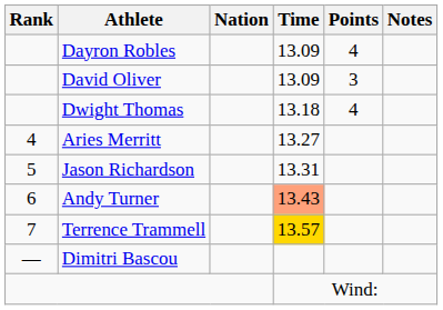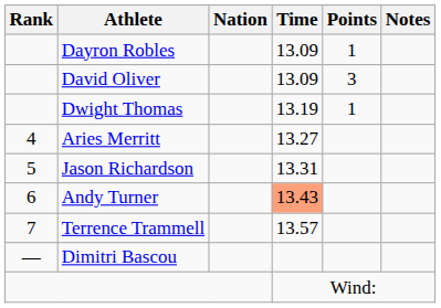 <table class="wikitable mw-datatable sortable" style="text-align:center;">
 <tr>
 <th>Rank</th>
 <th>Athlete</th>
 <th>Nation</th>
 <th>Time</th>
 <th>Points</th>
 <th>Notes</th>
 </tr>
 <tr>
 <td></td>
 <td align=left><a href='#'>Dayron Robles</a></td>
 <td align=left></td>
 <td>13.09</td>
-<td>4</td>
+<td>1</td>
 <td></td>
 </tr>
 <tr>
 <td></td>
 <td align=left><a href='#'>David Oliver</a></td>
 <td align=left></td>
 <td>13.09</td>
 <td>3</td>
 <td></td>
 </tr>
 <tr>
 <td></td>
 <td align=left><a href='#'>Dwight Thomas</a></td>
 <td align=left></td>
-<td>13.18</td>
-<td>4</td>
+<td>13.19</td>
+<td>1</td>
 <td></td>
 </tr>
 <tr>
 <td>4</td>
 <td align=left><a href='#'>Aries Merritt</a></td>
 <td align=left></td>
 <td>13.27</td>
 <td></td>
 <td></td>
 </tr>
 <tr>
 <td>5</td>
 <td align=left><a href='#'>Jason Richardson</a></td>
 <td align=left></td>
 <td>13.31</td>
 <td></td>
 <td></td>
 </tr>
 <tr>
 <td>6</td>
 <td align=left><a href='#'>Andy Turner</a></td>
 <td align=left></td>
 <td style="background: lightsalmon;">13.43</td>
 <td></td>
 <td></td>
 </tr>
 <tr>
 <td>7</td>
 <td align=left><a href='#'>Terrence Trammell</a></td>
 <td align=left></td>
-<td style="background: gold;">13.57</td>
+<td>13.57</td>
 <td></td>
 <td></td>
 </tr>
 <tr>
 <td>—</td>
 <td align=left><a href='#'>Dimitri Bascou</a></td>
 <td align=left></td>
 <td></td>
 <td></td>
 <td></td>
 </tr>
 <tr class="sortbottom">
 <td colspan=3></td>
 <td colspan=3>Wind: </td>
 </tr>
 </table>
